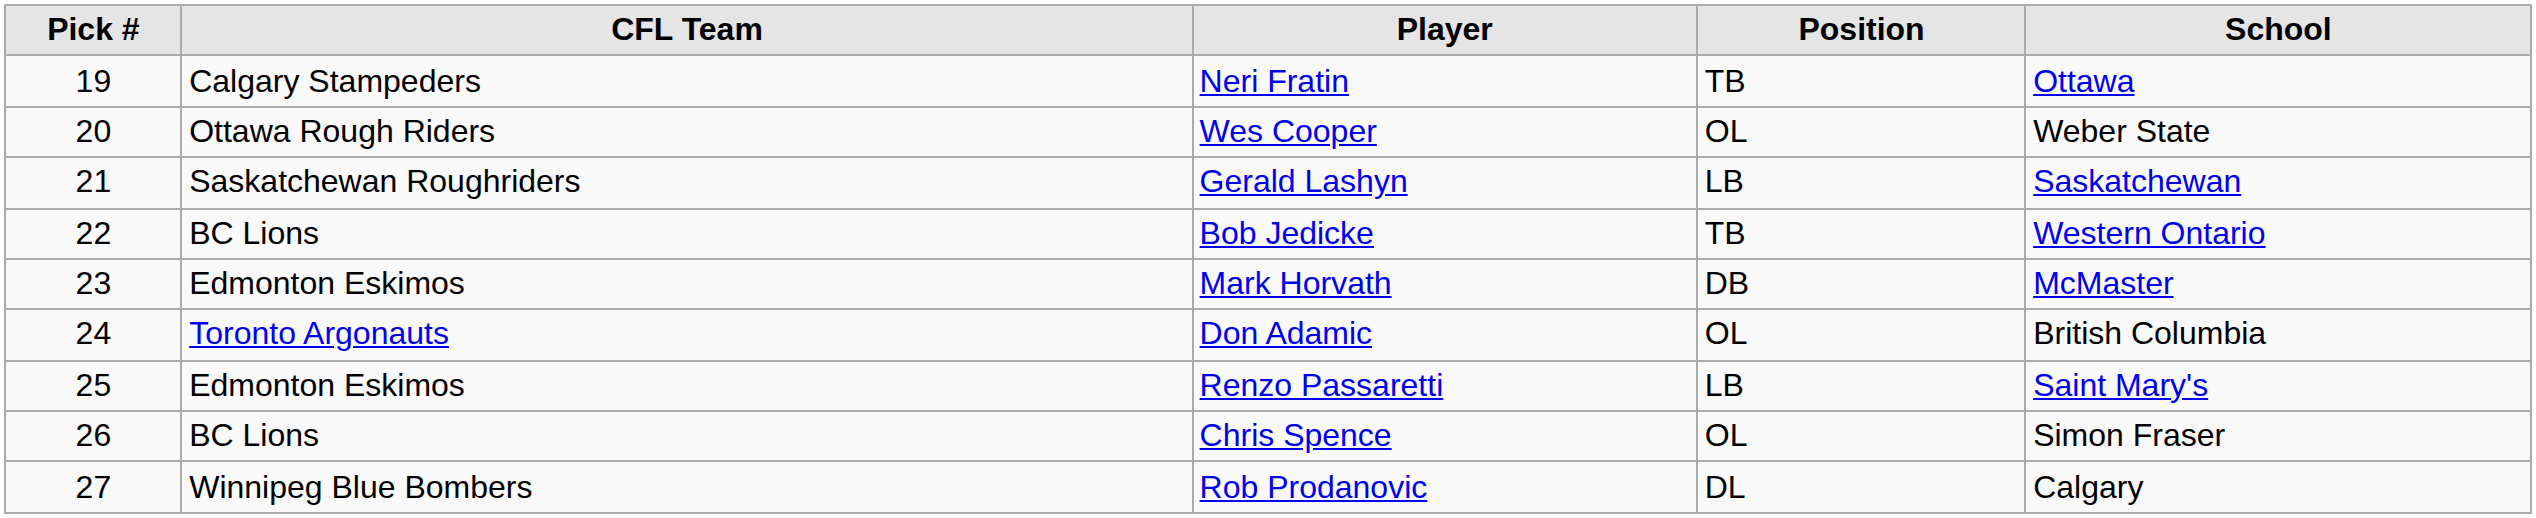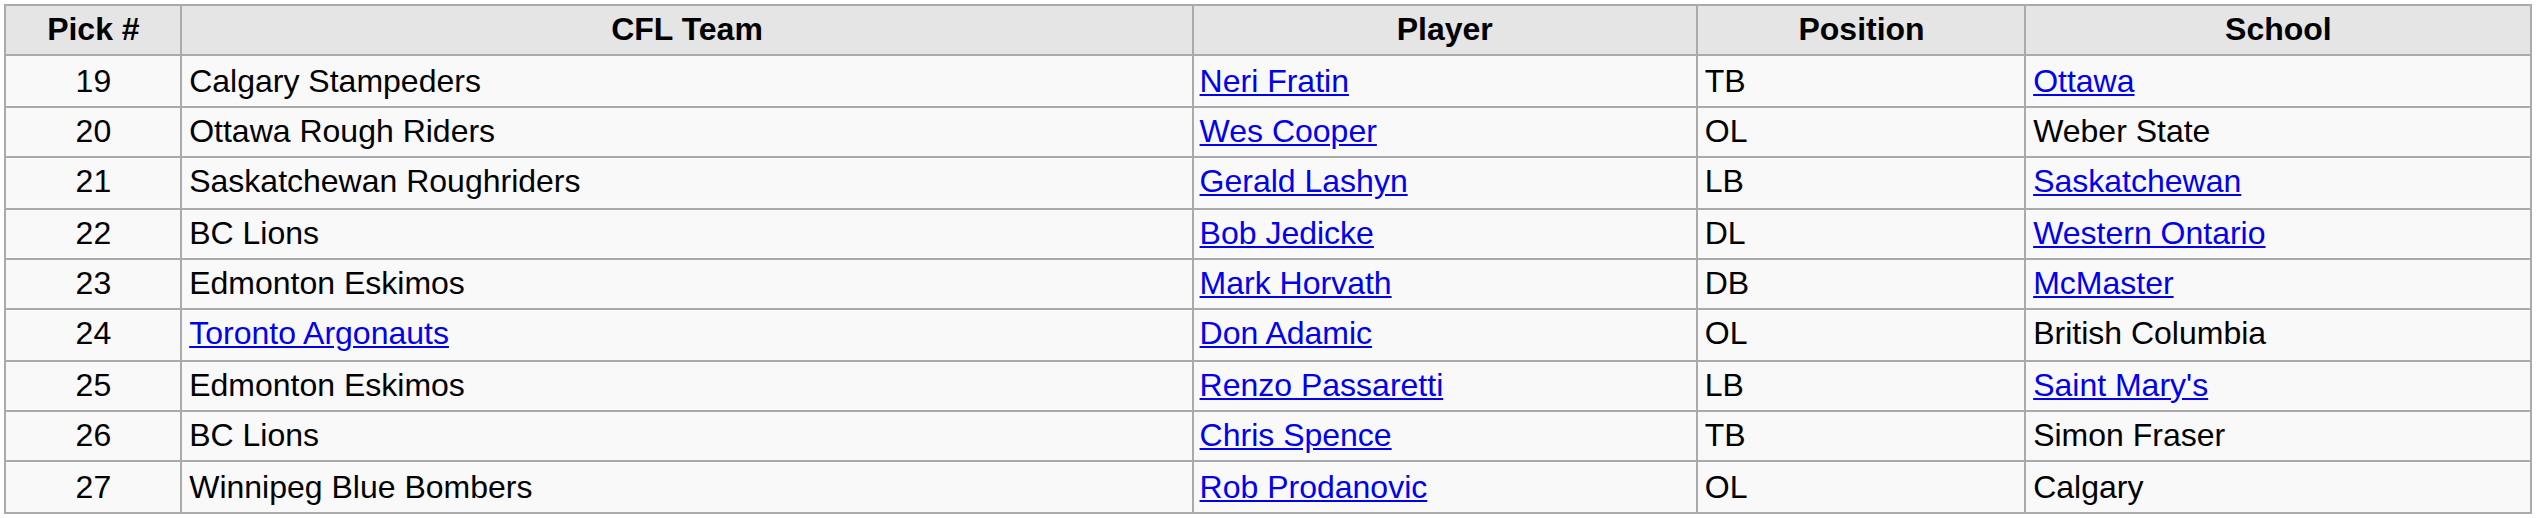 <table class="wikitable" style="width: 100%">
 <tr>
 <th style="background:#E5E5E5;" width=7%>Pick #</th>
 <th width=40% style="background:#E5E5E5;">CFL Team</th>
 <th width=20% style="background:#E5E5E5;">Player</th>
 <th width=13% style="background:#E5E5E5;">Position</th>
 <th width=20% style="background:#E5E5E5;">School</th>
 </tr>
 <tr>
 <td align=center>19</td>
 <td>Calgary Stampeders</td>
 <td><a href='#'>Neri Fratin</a></td>
 <td>TB</td>
 <td><a href='#'>Ottawa</a></td>
 </tr>
 <tr>
 <td align=center>20</td>
 <td>Ottawa Rough Riders</td>
 <td><a href='#'>Wes Cooper</a></td>
 <td>OL</td>
 <td>Weber State</td>
 </tr>
 <tr>
 <td align=center>21</td>
 <td>Saskatchewan Roughriders</td>
 <td><a href='#'>Gerald Lashyn</a></td>
 <td>LB</td>
 <td><a href='#'>Saskatchewan</a></td>
 </tr>
 <tr>
 <td align=center>22</td>
 <td>BC Lions</td>
 <td><a href='#'>Bob Jedicke</a></td>
-<td>TB</td>
+<td>DL</td>
 <td><a href='#'>Western Ontario</a></td>
 </tr>
 <tr>
 <td align=center>23</td>
 <td>Edmonton Eskimos</td>
 <td><a href='#'>Mark Horvath</a></td>
 <td>DB</td>
 <td><a href='#'>McMaster</a></td>
 </tr>
 <tr>
 <td align=center>24</td>
 <td><a href='#'>Toronto Argonauts</a></td>
 <td><a href='#'>Don Adamic</a></td>
 <td>OL</td>
 <td>British Columbia</td>
 </tr>
 <tr>
 <td align=center>25</td>
 <td>Edmonton Eskimos</td>
 <td><a href='#'>Renzo Passaretti</a></td>
 <td>LB</td>
 <td><a href='#'>Saint Mary's</a></td>
 </tr>
 <tr>
 <td align=center>26</td>
 <td>BC Lions</td>
 <td><a href='#'>Chris Spence</a></td>
-<td>OL</td>
+<td>TB</td>
 <td>Simon Fraser</td>
 </tr>
 <tr>
 <td align=center>27</td>
 <td>Winnipeg Blue Bombers</td>
 <td><a href='#'>Rob Prodanovic</a></td>
-<td>DL</td>
+<td>OL</td>
 <td>Calgary</td>
 </tr>
 </table>
